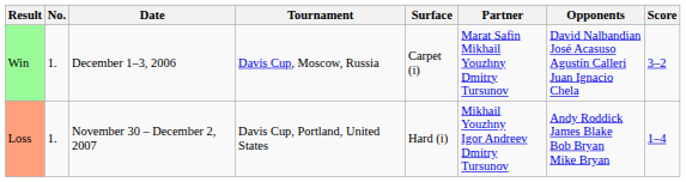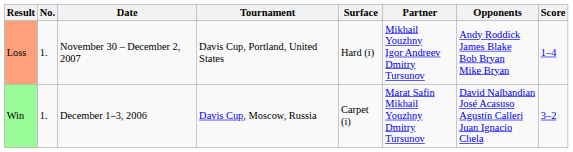 <table class="sortable wikitable">
 <tr>
 <th>Result</th>
 <th>No.</th>
 <th>Date</th>
 <th>Tournament</th>
 <th>Surface</th>
 <th>Partner</th>
 <th>Opponents</th>
 <th>Score</th>
 </tr>
 <tr>
+<td style="background:#ffa07a;">Loss</td>
+<td>1.</td>
+<td>November 30 – December 2, 2007</td>
+<td>Davis Cup, Portland, United States</td>
+<td>Hard (i)</td>
+<td> <a href='#'>Mikhail Youzhny</a> <br>  <a href='#'>Igor Andreev</a><br>  <a href='#'>Dmitry Tursunov</a></td>
+<td> <a href='#'>Andy Roddick</a><br> <a href='#'>James Blake</a><br> <a href='#'>Bob Bryan</a><br> <a href='#'>Mike Bryan</a></td>
+<td><a href='#'>1–4</a></td>
+</tr>
+<tr>
 <td style="background:#98fb98;">Win</td>
 <td>1.</td>
 <td>December 1–3, 2006</td>
 <td><a href='#'>Davis Cup</a>, Moscow, Russia</td>
 <td>Carpet (i)</td>
 <td> <a href='#'>Marat Safin</a> <br>  <a href='#'>Mikhail Youzhny</a><br>  <a href='#'>Dmitry Tursunov</a></td>
 <td> <a href='#'>David Nalbandian</a><br> <a href='#'>José Acasuso</a><br> <a href='#'>Agustín Calleri</a><br> <a href='#'>Juan Ignacio Chela</a></td>
 <td><a href='#'>3–2</a></td>
 </tr>
-<tr>
-<td style="background:#ffa07a;">Loss</td>
-<td>1.</td>
-<td>November 30 – December 2, 2007</td>
-<td>Davis Cup, Portland, United States</td>
-<td>Hard (i)</td>
-<td> <a href='#'>Mikhail Youzhny</a> <br>  <a href='#'>Igor Andreev</a><br>  <a href='#'>Dmitry Tursunov</a></td>
-<td> <a href='#'>Andy Roddick</a><br> <a href='#'>James Blake</a><br> <a href='#'>Bob Bryan</a><br> <a href='#'>Mike Bryan</a></td>
-<td><a href='#'>1–4</a></td>
-</tr>
 </table>
